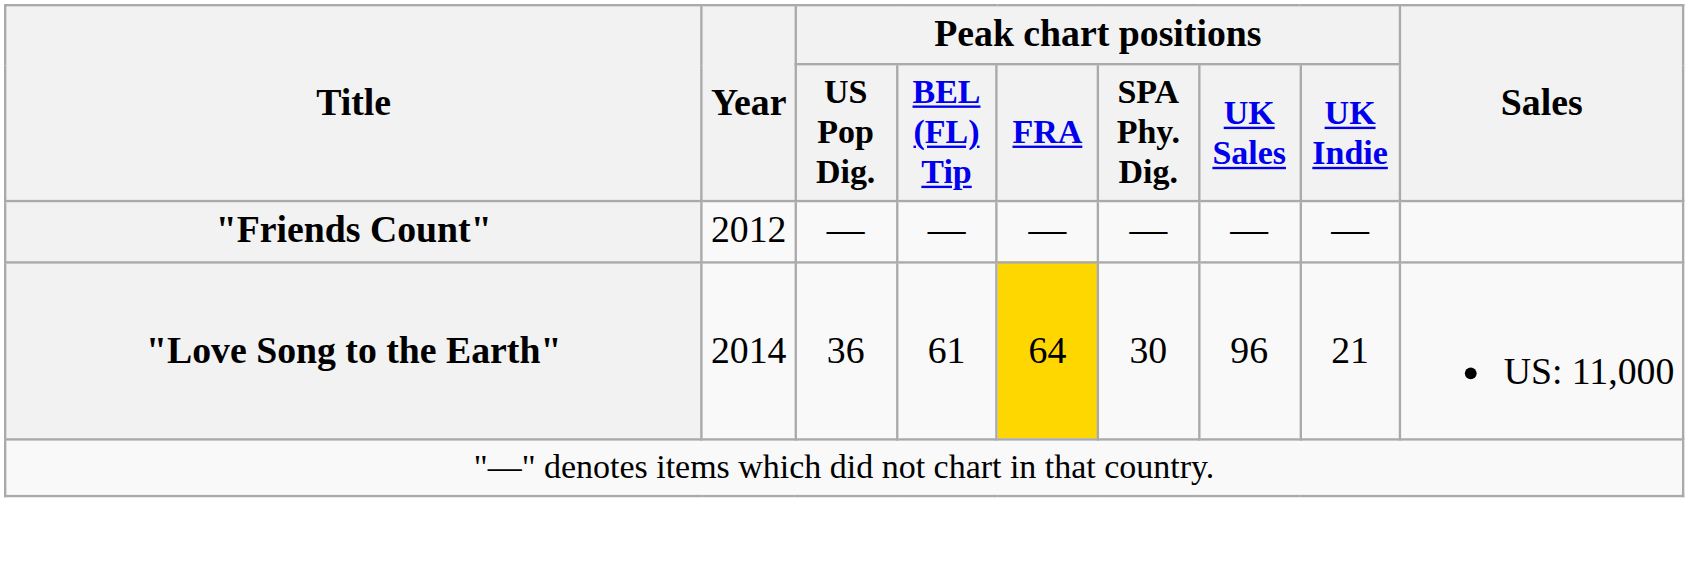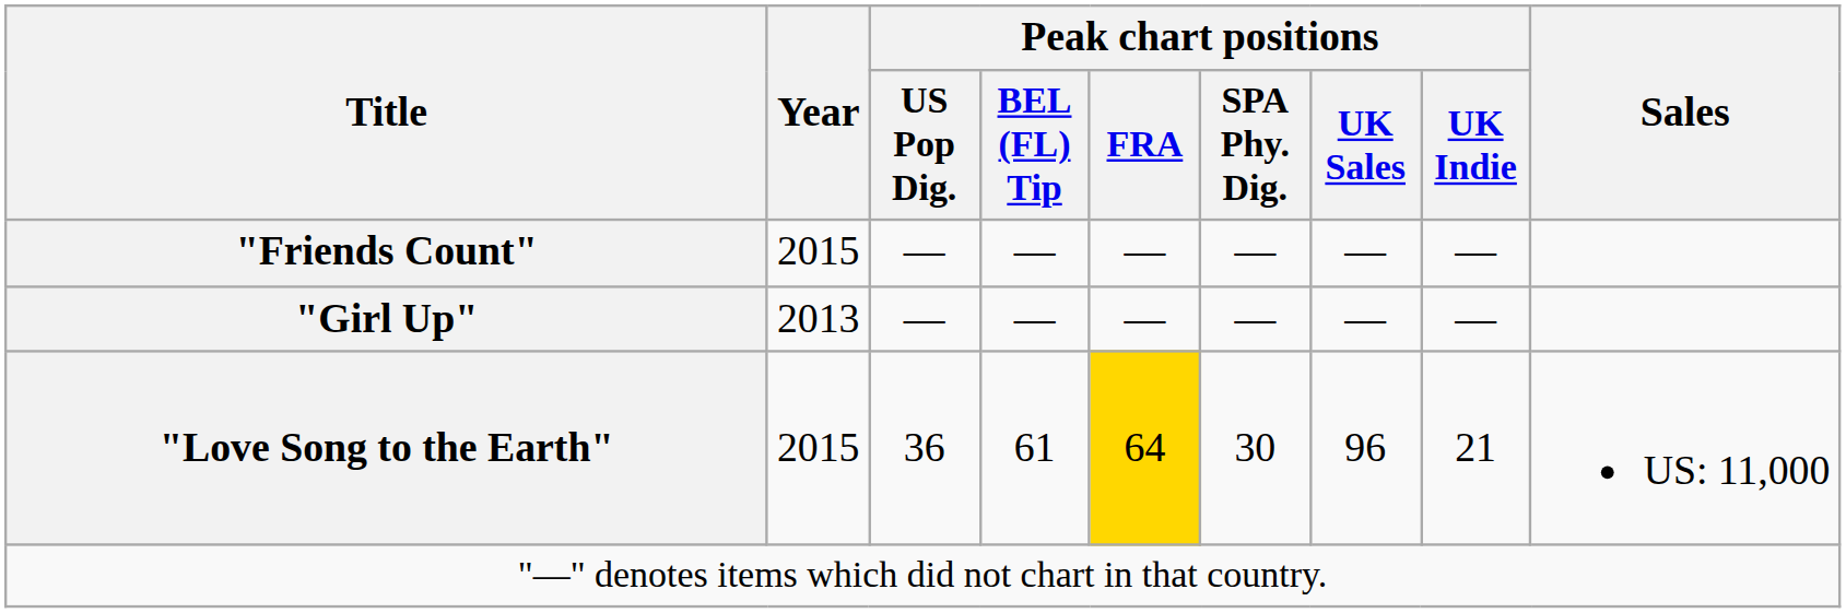 <table class="wikitable plainrowheaders" style="text-align:center;">
 <tr>
 <th scope="col" rowspan="2" style="width:18em;">Title</th>
 <th scope="col" rowspan="2">Year</th>
 <th scope="col" colspan="6">Peak chart positions</th>
 <th scope="col" rowspan="2">Sales</th>
 </tr>
 <tr>
 <th scope="col" style="width:2.5em;font-size:90%;">US<br>Pop Dig.<br></th>
 <th scope="col" style="width:2.5em;font-size:90%;"><a href='#'>BEL (FL)<br>Tip</a><br></th>
 <th scope="col" style="width:2.5em;font-size:90%;"><a href='#'>FRA</a><br></th>
 <th scope="col" style="width:2.5em;font-size:90%;">SPA<br>Phy. Dig.<br></th>
 <th scope="col" style="width:2.5em;font-size:90%;"><a href='#'>UK<br>Sales</a><br></th>
 <th scope="col" style="width:2.5em;font-size:90%;"><a href='#'>UK<br>Indie</a><br></th>
 </tr>
 <tr>
 <th scope="row">"Friends Count"</th>
-<td>2012</td>
+<td>2015</td>
+<td>—</td>
+<td>—</td>
+<td>—</td>
+<td>—</td>
+<td>—</td>
+<td>—</td>
+<td></td>
+</tr>
+<tr>
+<th scope="row">"Girl Up"</th>
+<td>2013</td>
 <td>—</td>
 <td>—</td>
 <td>—</td>
 <td>—</td>
 <td>—</td>
 <td>—</td>
 <td></td>
 </tr>
 <tr>
 <th scope="row">"Love Song to the Earth"<br></th>
-<td>2014</td>
+<td>2015</td>
 <td>36</td>
 <td>61</td>
 <td style="background: gold;">64</td>
 <td>30</td>
 <td>96</td>
 <td>21</td>
 <td><br><ul><li>US: 11,000</li></ul></td>
 </tr>
 <tr>
 <td colspan="9" style="text-align:center; font-size:90%;">"—" denotes items which did not chart in that country.</td>
 </tr>
 </table>
